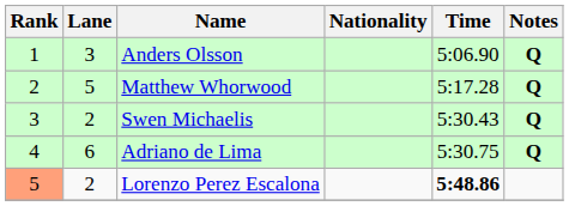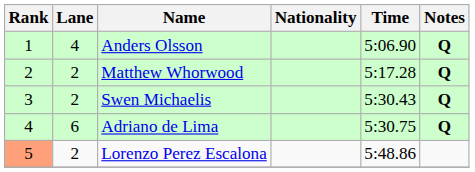 <table class="wikitable">
 <tr>
 <th>Rank</th>
 <th>Lane</th>
 <th>Name</th>
 <th>Nationality</th>
 <th>Time</th>
 <th>Notes</th>
 </tr>
 <tr bgcolor=ccffcc>
 <td align=center>1</td>
-<td align=center>3</td>
+<td align=center>4</td>
 <td><a href='#'>Anders Olsson</a></td>
 <td></td>
 <td align=center>5:06.90</td>
 <td align=center><strong>Q</strong></td>
 </tr>
 <tr bgcolor=ccffcc>
 <td align=center>2</td>
-<td align=center>5</td>
+<td align=center>2</td>
 <td><a href='#'>Matthew Whorwood</a></td>
 <td></td>
 <td align=center>5:17.28</td>
 <td align=center><strong>Q</strong></td>
 </tr>
 <tr bgcolor=ccffcc>
 <td align=center>3</td>
 <td align=center>2</td>
 <td><a href='#'>Swen Michaelis</a></td>
 <td></td>
 <td align=center>5:30.43</td>
 <td align=center><strong>Q</strong></td>
 </tr>
 <tr bgcolor=ccffcc>
 <td align=center>4</td>
 <td align=center>6</td>
 <td><a href='#'>Adriano de Lima</a></td>
 <td></td>
 <td align=center>5:30.75</td>
 <td align=center><strong>Q</strong></td>
 </tr>
 <tr>
 <td align=center style="background: lightsalmon;">5</td>
 <td align=center>2</td>
 <td><a href='#'>Lorenzo Perez Escalona</a></td>
 <td></td>
-<td align=center><strong>5:48.86</strong></td>
+<td align=center>5:48.86</td>
 <td align=center></td>
 </tr>
 <tr>
 </tr>
 </table>
